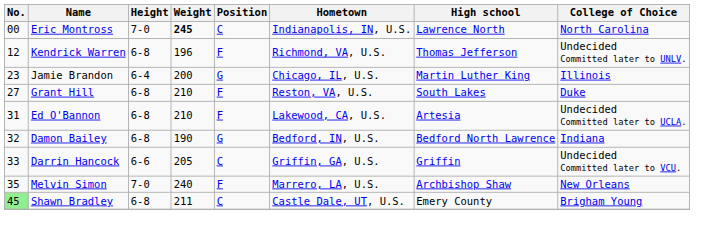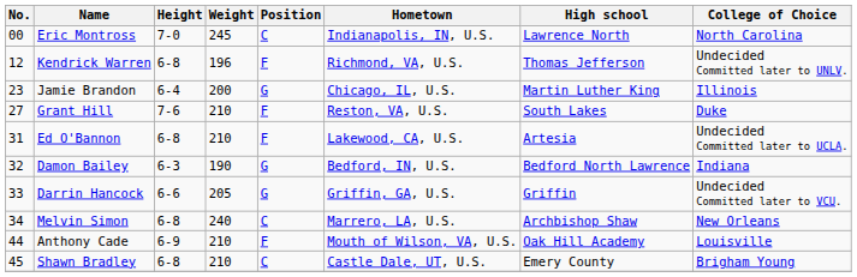 <table class="wikitable sortable" style="font-size: 95%;">
 <tr>
 <th>No.</th>
 <th>Name</th>
 <th>Height</th>
 <th>Weight</th>
 <th>Position</th>
 <th>Hometown</th>
 <th>High school</th>
 <th>College of Choice</th>
 </tr>
 <tr>
 <td>00</td>
 <td><a href='#'>Eric Montross</a></td>
 <td>7-0</td>
-<td><strong>245</strong></td>
+<td>245</td>
 <td><a href='#'>C</a></td>
 <td><a href='#'>Indianapolis, IN</a>, U.S.</td>
 <td><a href='#'>Lawrence North</a></td>
 <td><a href='#'>North Carolina</a></td>
 </tr>
 <tr>
 <td>12</td>
 <td><a href='#'>Kendrick Warren</a></td>
 <td>6-8</td>
 <td>196</td>
 <td><a href='#'>F</a></td>
 <td><a href='#'>Richmond, VA</a>, U.S.</td>
 <td><a href='#'>Thomas Jefferson</a></td>
 <td>Undecided<br><small>Committed later to <a href='#'>UNLV</a>.</small></td>
 </tr>
 <tr>
 <td>23</td>
 <td>Jamie Brandon</td>
 <td>6-4</td>
 <td>200</td>
 <td><a href='#'>G</a></td>
 <td><a href='#'>Chicago, IL</a>, U.S.</td>
 <td><a href='#'>Martin Luther King</a></td>
 <td><a href='#'>Illinois</a></td>
 </tr>
 <tr>
 <td>27</td>
 <td><a href='#'>Grant Hill</a></td>
-<td>6-8</td>
+<td>7-6</td>
 <td>210</td>
 <td><a href='#'>F</a></td>
 <td><a href='#'>Reston, VA</a>, U.S.</td>
 <td><a href='#'>South Lakes</a></td>
 <td><a href='#'>Duke</a></td>
 </tr>
 <tr>
 <td>31</td>
 <td><a href='#'>Ed O'Bannon</a></td>
 <td>6-8</td>
 <td>210</td>
 <td><a href='#'>F</a></td>
 <td><a href='#'>Lakewood, CA</a>, U.S.</td>
 <td><a href='#'>Artesia</a></td>
 <td>Undecided<br><small>Committed later to <a href='#'>UCLA</a>.</small></td>
 </tr>
 <tr>
 <td>32</td>
 <td><a href='#'>Damon Bailey</a></td>
-<td>6-8</td>
+<td>6-3</td>
 <td>190</td>
 <td><a href='#'>G</a></td>
 <td><a href='#'>Bedford, IN</a>, U.S.</td>
 <td><a href='#'>Bedford North Lawrence</a></td>
 <td><a href='#'>Indiana</a></td>
 </tr>
 <tr>
 <td>33</td>
 <td><a href='#'>Darrin Hancock</a></td>
 <td>6-6</td>
 <td>205</td>
-<td><a href='#'>C</a></td>
+<td><a href='#'>G</a></td>
 <td><a href='#'>Griffin, GA</a>, U.S.</td>
 <td><a href='#'>Griffin</a></td>
 <td>Undecided<br><small>Committed later to <a href='#'>VCU</a>.</small></td>
 </tr>
 <tr>
-<td>35</td>
+<td>34</td>
 <td><a href='#'>Melvin Simon</a></td>
-<td>7-0</td>
+<td>6-8</td>
 <td>240</td>
-<td><a href='#'>F</a></td>
+<td><a href='#'>C</a></td>
 <td><a href='#'>Marrero, LA</a>, U.S.</td>
 <td><a href='#'>Archbishop Shaw</a></td>
 <td><a href='#'>New Orleans</a></td>
 </tr>
 <tr>
-<td style="background: lightgreen;">45</td>
+<td>44</td>
+<td>Anthony Cade</td>
+<td>6-9</td>
+<td>210</td>
+<td><a href='#'>F</a></td>
+<td><a href='#'>Mouth of Wilson, VA</a>, U.S.</td>
+<td><a href='#'>Oak Hill Academy</a></td>
+<td><a href='#'>Louisville</a></td>
+</tr>
+<tr>
+<td>45</td>
 <td><a href='#'>Shawn Bradley</a></td>
 <td>6-8</td>
-<td>211</td>
+<td>210</td>
 <td><a href='#'>C</a></td>
 <td><a href='#'>Castle Dale, UT</a>, U.S.</td>
 <td>Emery County</td>
 <td><a href='#'>Brigham Young</a></td>
 </tr>
 <tr>
 </tr>
 </table>
